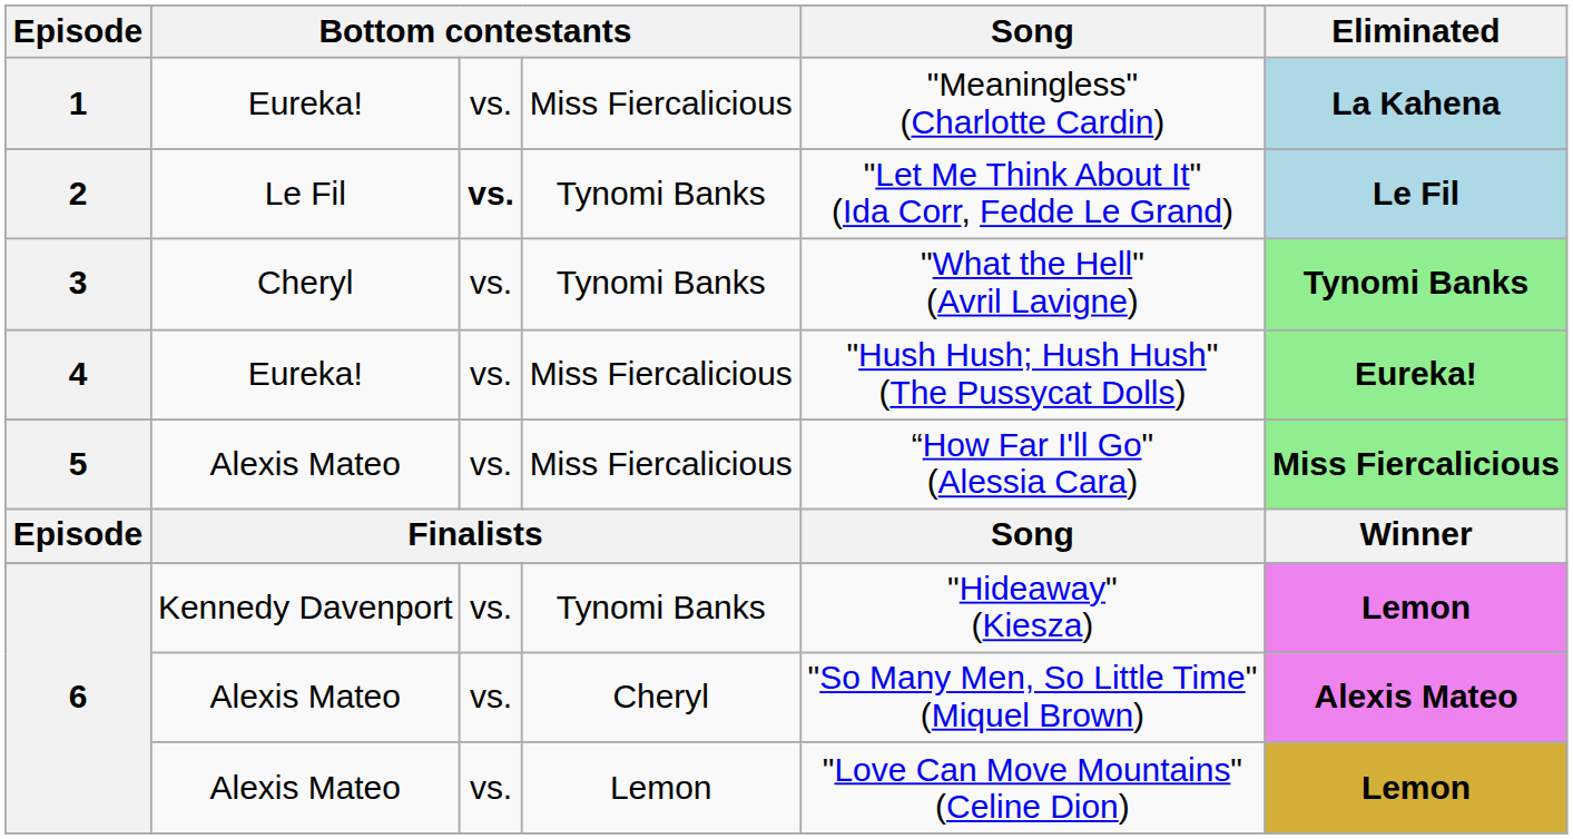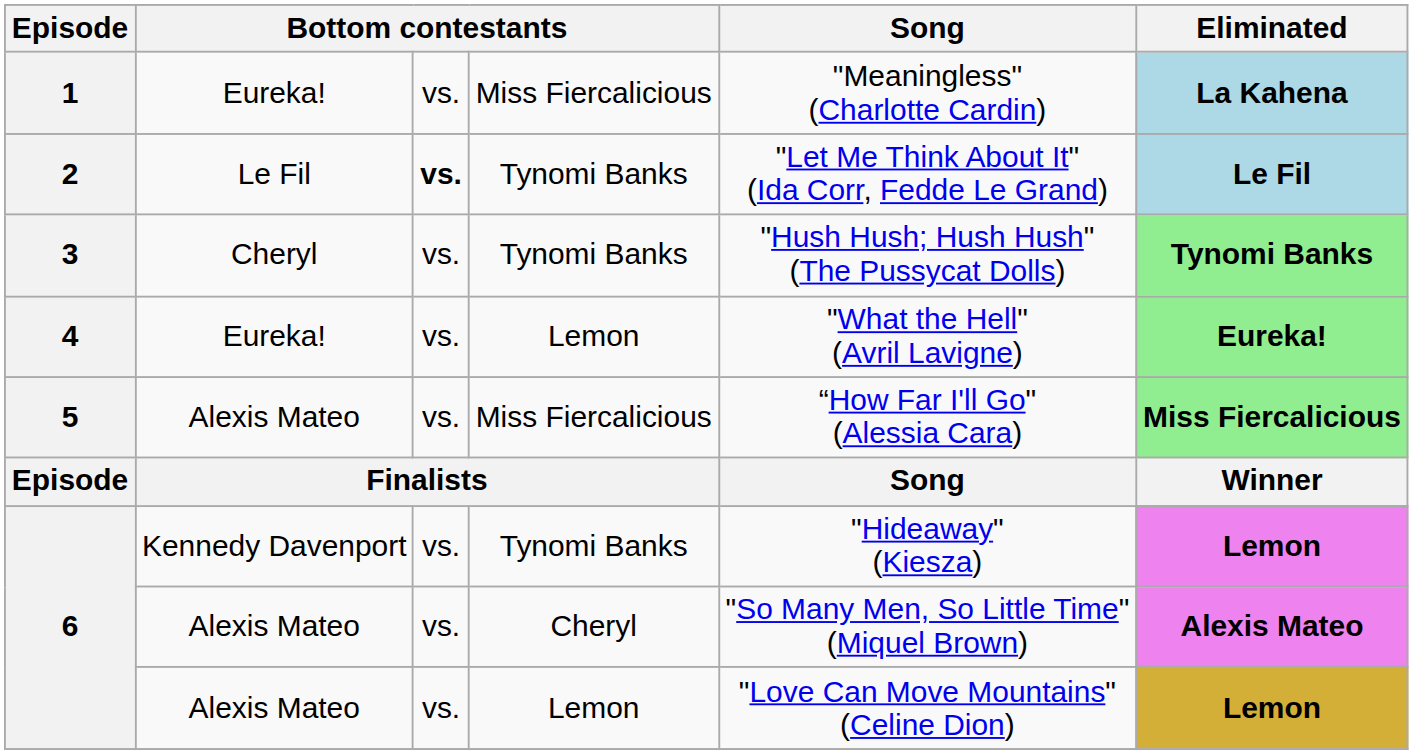 <table class="wikitable" style="text-align:center">
 <tr>
 <th scope="col">Episode</th>
 <th scope="col" colspan="3">Bottom contestants</th>
 <th scope="col">Song</th>
 <th scope="col">Eliminated</th>
 </tr>
 <tr>
 <th scope="row">1</th>
 <td>Eureka!</td>
 <td>vs.</td>
 <td nowrap>Miss Fiercalicious</td>
 <td>"Meaningless"<br>(<a href='#'>Charlotte Cardin</a>)</td>
 <td bgcolor="lightblue"><strong>La Kahena</strong></td>
 </tr>
 <tr>
 <th scope="row">2</th>
 <td>Le Fil</td>
 <td><strong>vs.</strong></td>
 <td>Tynomi Banks</td>
 <td nowrap>"<a href='#'>Let Me Think About It</a>"<br>(<a href='#'>Ida Corr</a>, <a href='#'>Fedde Le Grand</a>)</td>
 <td bgcolor="lightblue"><strong>Le Fil</strong></td>
 </tr>
 <tr>
 <th scope="row">3</th>
 <td>Cheryl</td>
 <td>vs.</td>
 <td>Tynomi Banks</td>
-<td>"<a href='#'>What the Hell</a>"<br>(<a href='#'>Avril Lavigne</a>)</td>
+<td>"<a href='#'>Hush Hush; Hush Hush</a>"<br>(<a href='#'>The Pussycat Dolls</a>)</td>
 <td bgcolor="lightgreen"><strong>Tynomi Banks</strong></td>
 </tr>
 <tr>
 <th scope="row">4</th>
 <td>Eureka!</td>
 <td>vs.</td>
-<td nowrap>Miss Fiercalicious</td>
-<td>"<a href='#'>Hush Hush; Hush Hush</a>"<br>(<a href='#'>The Pussycat Dolls</a>)</td>
+<td>Lemon</td>
+<td>"<a href='#'>What the Hell</a>"<br>(<a href='#'>Avril Lavigne</a>)</td>
 <td bgcolor="lightgreen"><strong>Eureka!</strong></td>
 </tr>
 <tr>
 <th scope="row">5</th>
 <td nowrap>Alexis Mateo</td>
 <td>vs.</td>
 <td>Miss Fiercalicious</td>
 <td>“<a href='#'>How Far I'll Go</a>"<br>(<a href='#'>Alessia Cara</a>)</td>
 <td bgcolor="lightgreen" nowrap><strong>Miss Fiercalicious</strong></td>
 </tr>
 <tr>
 <th scope="col">Episode</th>
 <th scope="col" colspan="3">Finalists</th>
 <th scope="col">Song</th>
 <th scope="col">Winner</th>
 </tr>
 <tr>
 <th scope="row" rowspan="3">6</th>
 <td nowrap>Kennedy Davenport</td>
 <td>vs.</td>
 <td>Tynomi Banks</td>
 <td>"<a href='#'>Hideaway</a>"<br>(<a href='#'>Kiesza</a>)</td>
 <td bgcolor="violet"><strong>Lemon</strong></td>
 </tr>
 <tr>
 <td>Alexis Mateo</td>
 <td>vs.</td>
 <td>Cheryl</td>
 <td nowrap>"<a href='#'>So Many Men, So Little Time</a>"<br>(<a href='#'>Miquel Brown</a>)</td>
 <td bgcolor="violet"><strong>Alexis Mateo</strong></td>
 </tr>
 <tr>
 <td>Alexis Mateo</td>
 <td>vs.</td>
 <td>Lemon</td>
 <td>"<a href='#'>Love Can Move Mountains</a>"<br> (<a href='#'>Celine Dion</a>)</td>
 <td bgcolor="D4AF37"><strong>Lemon</strong></td>
 </tr>
 <tr>
 </tr>
 </table>
